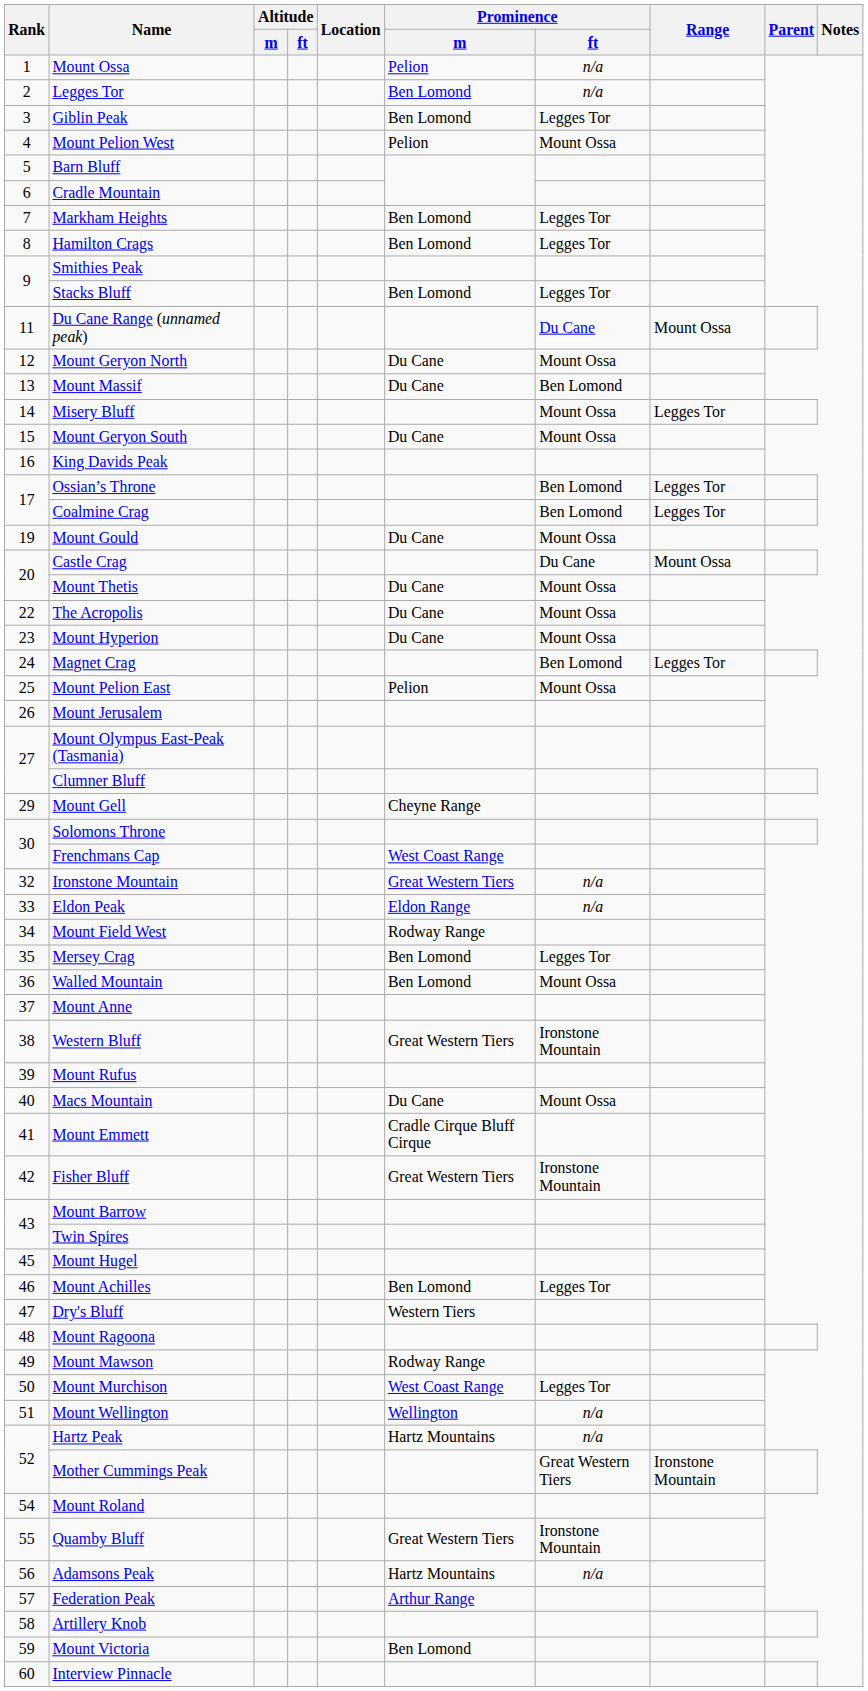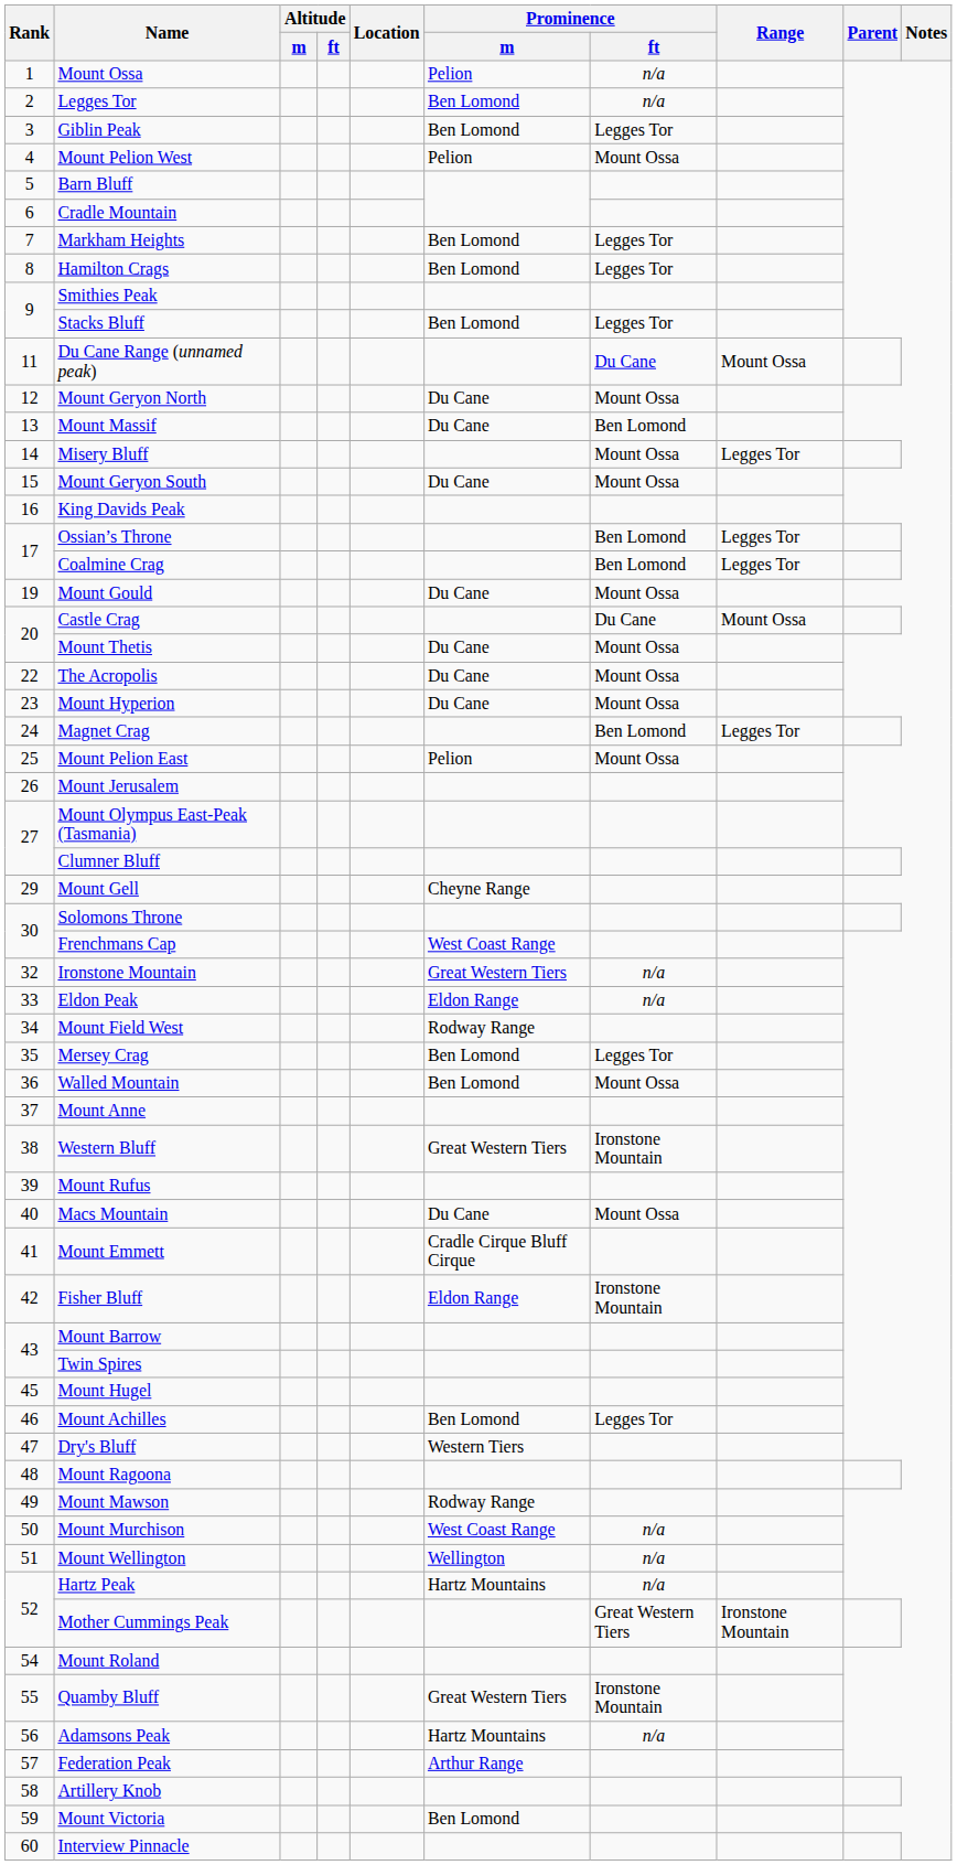 <table class="wikitable sortable">
 <tr>
 <th scope="col" rowspan=2>Rank</th>
 <th scope="col" rowspan=2>Name</th>
 <th scope="col" colspan=2>Altitude </th>
 <th scope="col" rowspan=2>Location</th>
 <th scope="col" colspan=2><a href='#'>Prominence</a></th>
 <th scope="col" rowspan=2><a href='#'>Range</a></th>
 <th scope="col" rowspan=2><a href='#'>Parent</a></th>
 <th scope="col" rowspan=2>Notes</th>
 </tr>
 <tr>
 <th scope="col"><a href='#'>m</a></th>
 <th scope="col"><a href='#'>ft</a></th>
 <th scope="col"><a href='#'>m</a></th>
 <th scope="col"><a href='#'>ft</a></th>
 </tr>
 <tr>
 <td align=center>1</td>
 <td><a href='#'>Mount Ossa</a></td>
 <td></td>
 <td></td>
 <td></td>
 <td><a href='#'>Pelion</a></td>
 <td align=center><em>n/a</em></td>
 <td></td>
 </tr>
 <tr>
 <td align=center>2</td>
 <td><a href='#'>Legges Tor</a></td>
 <td></td>
 <td></td>
 <td></td>
 <td><a href='#'>Ben Lomond</a></td>
 <td align=center><em>n/a</em></td>
 <td></td>
 </tr>
 <tr>
 <td align=center>3</td>
 <td><a href='#'>Giblin Peak</a></td>
 <td></td>
 <td></td>
 <td></td>
 <td>Ben Lomond</td>
 <td>Legges Tor</td>
 <td></td>
 </tr>
 <tr>
 <td align=center>4</td>
 <td><a href='#'>Mount Pelion West</a></td>
 <td></td>
 <td></td>
 <td></td>
 <td>Pelion</td>
 <td>Mount Ossa</td>
 <td></td>
 </tr>
 <tr>
 <td align=center>5</td>
 <td><a href='#'>Barn Bluff</a></td>
 <td></td>
 <td></td>
 <td></td>
 <td rowspan=2></td>
 <td></td>
 <td></td>
 </tr>
 <tr>
 <td align=center>6</td>
 <td><a href='#'>Cradle Mountain</a></td>
 <td></td>
 <td></td>
 <td></td>
 <td></td>
 <td></td>
 </tr>
 <tr>
 <td align=center>7</td>
 <td><a href='#'>Markham Heights</a></td>
 <td></td>
 <td></td>
 <td></td>
 <td>Ben Lomond</td>
 <td>Legges Tor</td>
 <td></td>
 </tr>
 <tr>
 <td align=center>8</td>
 <td><a href='#'>Hamilton Crags</a></td>
 <td></td>
 <td></td>
 <td></td>
 <td>Ben Lomond</td>
 <td>Legges Tor</td>
 <td></td>
 </tr>
 <tr>
 <td rowspan=2 align=center>9</td>
 <td><a href='#'>Smithies Peak</a></td>
 <td></td>
 <td></td>
 <td></td>
 <td></td>
 <td></td>
 <td></td>
 </tr>
 <tr>
 <td><a href='#'>Stacks Bluff</a></td>
 <td></td>
 <td></td>
 <td></td>
 <td>Ben Lomond</td>
 <td>Legges Tor</td>
 <td></td>
 </tr>
 <tr>
 <td align=center>11</td>
 <td><a href='#'>Du Cane Range</a> (<em>unnamed peak</em>)</td>
 <td></td>
 <td></td>
 <td></td>
 <td></td>
 <td><a href='#'>Du Cane</a></td>
 <td>Mount Ossa</td>
 <td></td>
 </tr>
 <tr>
 <td align=center>12</td>
 <td><a href='#'>Mount Geryon North</a></td>
 <td></td>
 <td></td>
 <td></td>
 <td>Du Cane</td>
 <td>Mount Ossa</td>
 <td></td>
 </tr>
 <tr>
 <td align=center>13</td>
 <td><a href='#'>Mount Massif</a></td>
 <td></td>
 <td></td>
 <td></td>
 <td>Du Cane</td>
 <td>Ben Lomond</td>
 <td></td>
 </tr>
 <tr>
 <td align=center>14</td>
 <td><a href='#'>Misery Bluff</a></td>
 <td></td>
 <td></td>
 <td></td>
 <td></td>
 <td>Mount Ossa</td>
 <td>Legges Tor</td>
 <td></td>
 </tr>
 <tr>
 <td align=center>15</td>
 <td><a href='#'>Mount Geryon South</a></td>
 <td></td>
 <td></td>
 <td></td>
 <td>Du Cane</td>
 <td>Mount Ossa</td>
 <td></td>
 </tr>
 <tr>
 <td align=center>16</td>
 <td><a href='#'>King Davids Peak</a></td>
 <td></td>
 <td></td>
 <td></td>
 <td></td>
 <td></td>
 <td></td>
 </tr>
 <tr>
 <td rowspan=2 align=center>17</td>
 <td><a href='#'>Ossian’s Throne</a></td>
 <td></td>
 <td></td>
 <td></td>
 <td></td>
 <td>Ben Lomond</td>
 <td>Legges Tor</td>
 <td></td>
 </tr>
 <tr>
 <td><a href='#'>Coalmine Crag</a></td>
 <td></td>
 <td></td>
 <td></td>
 <td></td>
 <td>Ben Lomond</td>
 <td>Legges Tor</td>
 <td></td>
 </tr>
 <tr>
 <td align=center>19</td>
 <td><a href='#'>Mount Gould</a></td>
 <td></td>
 <td></td>
 <td></td>
 <td>Du Cane</td>
 <td>Mount Ossa</td>
 <td></td>
 </tr>
 <tr>
 <td rowspan=2 align=center>20</td>
 <td><a href='#'>Castle Crag</a></td>
 <td></td>
 <td></td>
 <td></td>
 <td></td>
 <td>Du Cane</td>
 <td>Mount Ossa</td>
 <td></td>
 </tr>
 <tr>
 <td><a href='#'>Mount Thetis</a></td>
 <td></td>
 <td></td>
 <td></td>
 <td>Du Cane</td>
 <td>Mount Ossa</td>
 <td></td>
 </tr>
 <tr>
 <td align=center>22</td>
 <td><a href='#'>The Acropolis</a></td>
 <td></td>
 <td></td>
 <td></td>
 <td>Du Cane</td>
 <td>Mount Ossa</td>
 <td></td>
 </tr>
 <tr>
 <td align=center>23</td>
 <td><a href='#'>Mount Hyperion</a></td>
 <td></td>
 <td></td>
 <td></td>
 <td>Du Cane</td>
 <td>Mount Ossa</td>
 <td></td>
 </tr>
 <tr>
 <td align=center>24</td>
 <td><a href='#'>Magnet Crag</a></td>
 <td></td>
 <td></td>
 <td></td>
 <td></td>
 <td>Ben Lomond</td>
 <td>Legges Tor</td>
 <td></td>
 </tr>
 <tr>
 <td align=center>25</td>
 <td><a href='#'>Mount Pelion East</a></td>
 <td></td>
 <td></td>
 <td></td>
 <td>Pelion</td>
 <td>Mount Ossa</td>
 <td></td>
 </tr>
 <tr>
 <td align=center>26</td>
 <td><a href='#'>Mount Jerusalem</a></td>
 <td></td>
 <td></td>
 <td></td>
 <td></td>
 <td></td>
 <td></td>
 </tr>
 <tr>
 <td rowspan=2 align=center>27</td>
 <td><a href='#'>Mount Olympus East-Peak (Tasmania)</a></td>
 <td></td>
 <td></td>
 <td></td>
 <td></td>
 <td></td>
 <td></td>
 </tr>
 <tr>
 <td><a href='#'>Clumner Bluff</a></td>
 <td></td>
 <td></td>
 <td></td>
 <td></td>
 <td></td>
 <td></td>
 <td></td>
 </tr>
 <tr>
 <td align=center>29</td>
 <td><a href='#'>Mount Gell</a></td>
 <td></td>
 <td></td>
 <td></td>
 <td>Cheyne Range</td>
 <td></td>
 <td></td>
 </tr>
 <tr>
 <td rowspan=2 align=center>30</td>
 <td><a href='#'>Solomons Throne</a></td>
 <td></td>
 <td></td>
 <td></td>
 <td></td>
 <td></td>
 <td></td>
 <td></td>
 </tr>
 <tr>
 <td><a href='#'>Frenchmans Cap</a></td>
 <td></td>
 <td></td>
 <td></td>
 <td><a href='#'>West Coast Range</a></td>
 <td></td>
 <td></td>
 </tr>
 <tr>
 <td align=center>32</td>
 <td><a href='#'>Ironstone Mountain</a></td>
 <td></td>
 <td></td>
 <td></td>
 <td><a href='#'>Great Western Tiers</a></td>
 <td align=center><em>n/a</em></td>
 <td></td>
 </tr>
 <tr>
 <td align=center>33</td>
 <td><a href='#'>Eldon Peak</a></td>
 <td></td>
 <td></td>
 <td></td>
 <td><a href='#'>Eldon Range</a></td>
 <td align=center><em>n/a</em></td>
 <td></td>
 </tr>
 <tr>
 <td align=center>34</td>
 <td><a href='#'>Mount Field West</a></td>
 <td></td>
 <td></td>
 <td></td>
 <td>Rodway Range</td>
 <td></td>
 <td></td>
 </tr>
 <tr>
 <td align=center>35</td>
 <td><a href='#'>Mersey Crag</a></td>
 <td></td>
 <td></td>
 <td></td>
 <td>Ben Lomond</td>
 <td>Legges Tor</td>
 <td></td>
 </tr>
 <tr>
 <td align=center>36</td>
 <td><a href='#'>Walled Mountain</a></td>
 <td></td>
 <td></td>
 <td></td>
 <td>Ben Lomond</td>
 <td>Mount Ossa</td>
 <td></td>
 </tr>
 <tr>
 <td align=center>37</td>
 <td><a href='#'>Mount Anne</a></td>
 <td></td>
 <td></td>
 <td></td>
 <td></td>
 <td></td>
 <td></td>
 </tr>
 <tr>
 <td align=center>38</td>
 <td><a href='#'>Western Bluff</a></td>
 <td></td>
 <td></td>
 <td></td>
 <td>Great Western Tiers</td>
 <td>Ironstone Mountain</td>
 <td></td>
 </tr>
 <tr>
 <td align=center>39</td>
 <td><a href='#'>Mount Rufus</a></td>
 <td></td>
 <td></td>
 <td></td>
 <td></td>
 <td></td>
 <td></td>
 </tr>
 <tr>
 <td align=center>40</td>
 <td><a href='#'>Macs Mountain</a></td>
 <td></td>
 <td></td>
 <td></td>
 <td>Du Cane</td>
 <td>Mount Ossa</td>
 <td></td>
 </tr>
 <tr>
 <td align=center>41</td>
 <td><a href='#'>Mount Emmett</a></td>
 <td></td>
 <td></td>
 <td></td>
 <td>Cradle Cirque Bluff Cirque</td>
 <td></td>
 <td></td>
 </tr>
 <tr>
 <td align=center>42</td>
 <td><a href='#'>Fisher Bluff</a></td>
 <td></td>
 <td></td>
 <td></td>
-<td>Great Western Tiers</td>
+<td><a href='#'>Eldon Range</a></td>
 <td>Ironstone Mountain</td>
 <td></td>
 </tr>
 <tr>
 <td rowspan=2 align=center>43</td>
 <td><a href='#'>Mount Barrow</a></td>
 <td></td>
 <td></td>
 <td></td>
 <td></td>
 <td></td>
 <td></td>
 </tr>
 <tr>
 <td><a href='#'>Twin Spires</a></td>
 <td></td>
 <td></td>
 <td></td>
 <td></td>
 <td></td>
 <td></td>
 </tr>
 <tr>
 <td align=center>45</td>
 <td><a href='#'>Mount Hugel</a></td>
 <td></td>
 <td></td>
 <td></td>
 <td></td>
 <td></td>
 <td></td>
 </tr>
 <tr>
 <td align=center>46</td>
 <td><a href='#'>Mount Achilles</a></td>
 <td></td>
 <td></td>
 <td></td>
 <td>Ben Lomond</td>
 <td>Legges Tor</td>
 <td></td>
 </tr>
 <tr>
 <td align=center>47</td>
 <td><a href='#'>Dry's Bluff</a></td>
 <td></td>
 <td></td>
 <td></td>
 <td>Western Tiers</td>
 <td></td>
 <td></td>
 </tr>
 <tr>
 <td align=center>48</td>
 <td><a href='#'>Mount Ragoona</a></td>
 <td></td>
 <td></td>
 <td></td>
 <td></td>
 <td></td>
 <td></td>
 <td></td>
 </tr>
 <tr>
 <td align=center>49</td>
 <td><a href='#'>Mount Mawson</a></td>
 <td></td>
 <td></td>
 <td></td>
 <td>Rodway Range</td>
 <td></td>
 <td></td>
 </tr>
 <tr>
 <td align=center>50</td>
 <td><a href='#'>Mount Murchison</a></td>
 <td></td>
 <td></td>
 <td></td>
 <td><a href='#'>West Coast Range</a></td>
-<td>Legges Tor</td>
+<td align=center><em>n/a</em></td>
 <td></td>
 </tr>
 <tr>
 <td align=center>51</td>
 <td><a href='#'>Mount Wellington</a></td>
 <td></td>
 <td></td>
 <td></td>
 <td><a href='#'>Wellington</a></td>
 <td align=center><em>n/a</em></td>
 <td></td>
 </tr>
 <tr>
 <td rowspan=2 align=center>52</td>
 <td><a href='#'>Hartz Peak</a></td>
 <td></td>
 <td></td>
 <td></td>
 <td>Hartz Mountains</td>
 <td align=center><em>n/a</em></td>
 <td></td>
 </tr>
 <tr>
 <td><a href='#'>Mother Cummings Peak</a></td>
 <td></td>
 <td></td>
 <td></td>
 <td></td>
 <td>Great Western Tiers</td>
 <td>Ironstone Mountain</td>
 <td></td>
 </tr>
 <tr>
 <td align=center>54</td>
 <td><a href='#'>Mount Roland</a></td>
 <td></td>
 <td></td>
 <td></td>
 <td></td>
 <td></td>
 <td></td>
 </tr>
 <tr>
 <td align=center>55</td>
 <td><a href='#'>Quamby Bluff</a></td>
 <td></td>
 <td></td>
 <td></td>
 <td>Great Western Tiers</td>
 <td>Ironstone Mountain</td>
 <td></td>
 </tr>
 <tr>
 <td align=center>56</td>
 <td><a href='#'>Adamsons Peak</a></td>
 <td></td>
 <td></td>
 <td></td>
 <td>Hartz Mountains</td>
 <td align=center><em>n/a</em></td>
 <td></td>
 </tr>
 <tr>
 <td align=center>57</td>
 <td><a href='#'>Federation Peak</a></td>
 <td></td>
 <td></td>
 <td></td>
 <td><a href='#'>Arthur Range</a></td>
 <td></td>
 <td></td>
 </tr>
 <tr>
 <td align=center>58</td>
 <td><a href='#'>Artillery Knob</a></td>
 <td></td>
 <td></td>
 <td></td>
 <td></td>
 <td></td>
 <td></td>
 <td></td>
 </tr>
 <tr>
 <td align=center>59</td>
 <td><a href='#'>Mount Victoria</a></td>
 <td></td>
 <td></td>
 <td></td>
 <td>Ben Lomond</td>
 <td></td>
 <td></td>
 </tr>
 <tr>
 <td align=center>60</td>
 <td><a href='#'>Interview Pinnacle</a></td>
 <td></td>
 <td></td>
 <td></td>
 <td></td>
 <td></td>
 <td></td>
 <td></td>
 </tr>
 </table>
